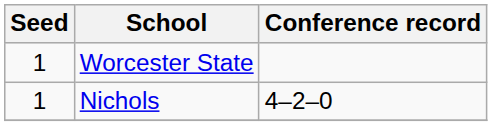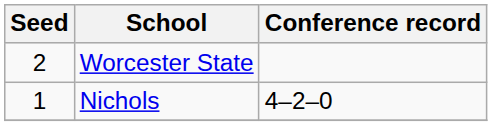 <table class="wikitable">
 <tr>
 <th>Seed</th>
 <th>School</th>
 <th>Conference record</th>
 </tr>
 <tr>
-<td align=center>1</td>
+<td align=center>2</td>
 <td><a href='#'>Worcester State</a></td>
 <td></td>
 </tr>
 <tr>
 <td align=center>1</td>
 <td><a href='#'>Nichols</a></td>
 <td>4–2–0</td>
 </tr>
 <tr>
 </tr>
 </table>
